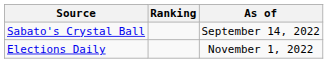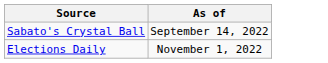 <table class="wikitable" style="text-align:center">
 <tr>
 <th>Source</th>
-<th>Ranking</th>
 <th>As of</th>
 </tr>
 <tr>
 <td align="left"><a href='#'>Sabato's Crystal Ball</a></td>
-<td></td>
 <td>September 14, 2022</td>
 </tr>
 <tr>
 <td align="left"><a href='#'>Elections Daily</a></td>
-<td></td>
 <td>November 1, 2022</td>
 </tr>
 </table>
